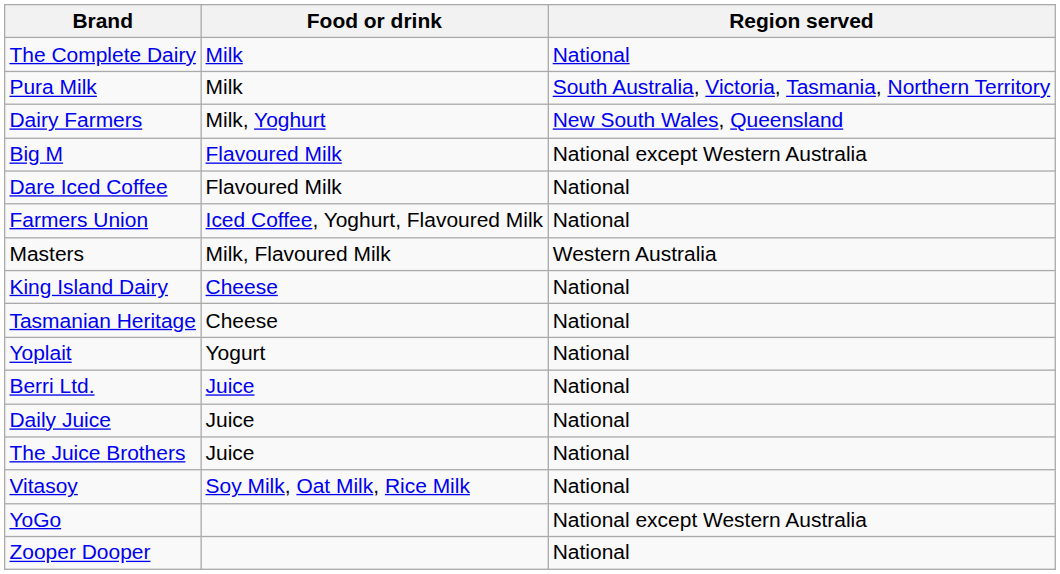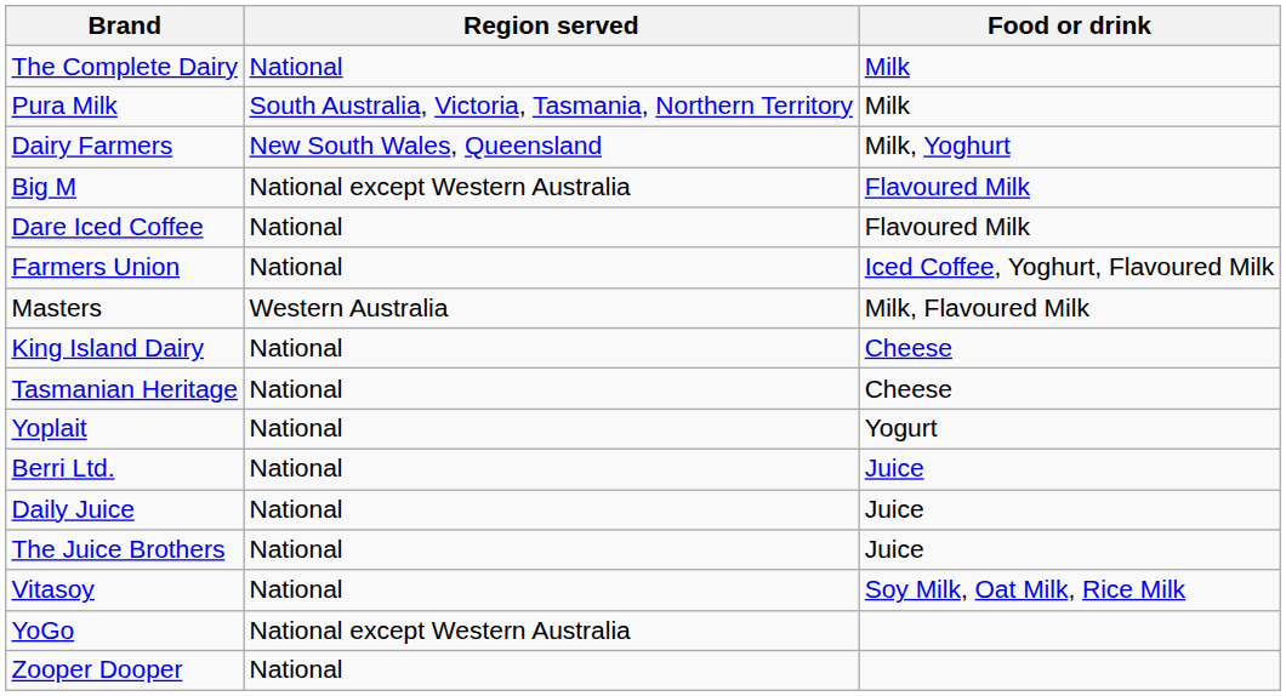 <table class="wikitable">
 <tr>
 <th>Brand</th>
+<th>Region served</th>
 <th>Food or drink</th>
-<th>Region served</th>
 </tr>
 <tr>
 <td><a href='#'>The Complete Dairy</a></td>
+<td><a href='#'>National</a></td>
 <td><a href='#'>Milk</a></td>
-<td><a href='#'>National</a></td>
 </tr>
 <tr>
 <td><a href='#'>Pura Milk</a></td>
+<td><a href='#'>South Australia</a>, <a href='#'>Victoria</a>, <a href='#'>Tasmania</a>, <a href='#'>Northern Territory</a></td>
 <td>Milk</td>
-<td><a href='#'>South Australia</a>, <a href='#'>Victoria</a>, <a href='#'>Tasmania</a>, <a href='#'>Northern Territory</a></td>
 </tr>
 <tr>
 <td><a href='#'>Dairy Farmers</a></td>
+<td><a href='#'>New South Wales</a>, <a href='#'>Queensland</a></td>
 <td>Milk, <a href='#'>Yoghurt</a></td>
-<td><a href='#'>New South Wales</a>, <a href='#'>Queensland</a></td>
 </tr>
 <tr>
 <td><a href='#'>Big M</a></td>
+<td>National except Western Australia</td>
 <td><a href='#'>Flavoured Milk</a></td>
-<td>National except Western Australia</td>
 </tr>
 <tr>
 <td><a href='#'>Dare Iced Coffee</a></td>
+<td>National</td>
 <td>Flavoured Milk</td>
-<td>National</td>
 </tr>
 <tr>
 <td><a href='#'>Farmers Union</a></td>
+<td>National</td>
 <td><a href='#'>Iced Coffee</a>, Yoghurt, Flavoured Milk</td>
-<td>National</td>
 </tr>
 <tr>
 <td>Masters</td>
+<td>Western Australia</td>
 <td>Milk, Flavoured Milk</td>
-<td>Western Australia</td>
 </tr>
 <tr>
 <td><a href='#'>King Island Dairy</a></td>
+<td>National</td>
 <td><a href='#'>Cheese</a></td>
-<td>National</td>
 </tr>
 <tr>
 <td><a href='#'>Tasmanian Heritage</a></td>
+<td>National</td>
 <td>Cheese</td>
-<td>National</td>
 </tr>
 <tr>
 <td><a href='#'>Yoplait</a></td>
+<td>National</td>
 <td>Yogurt</td>
-<td>National</td>
 </tr>
 <tr>
 <td><a href='#'>Berri Ltd.</a></td>
+<td>National</td>
 <td><a href='#'>Juice</a></td>
-<td>National</td>
 </tr>
 <tr>
 <td><a href='#'>Daily Juice</a></td>
+<td>National</td>
 <td>Juice</td>
-<td>National</td>
 </tr>
 <tr>
 <td><a href='#'>The Juice Brothers</a></td>
+<td>National</td>
 <td>Juice</td>
-<td>National</td>
 </tr>
 <tr>
 <td><a href='#'>Vitasoy</a></td>
+<td>National</td>
 <td><a href='#'>Soy Milk</a>, <a href='#'>Oat Milk</a>, <a href='#'>Rice Milk</a></td>
-<td>National</td>
 </tr>
 <tr>
 <td><a href='#'>YoGo</a></td>
+<td>National except Western Australia</td>
 <td></td>
-<td>National except Western Australia</td>
 </tr>
 <tr>
 <td><a href='#'>Zooper Dooper</a></td>
+<td>National</td>
 <td></td>
-<td>National</td>
 </tr>
 </table>
